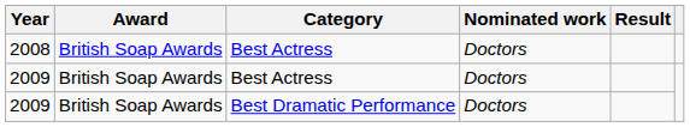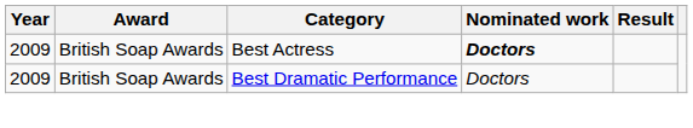 <table class="wikitable sortable">
 <tr>
 <th>Year</th>
 <th>Award</th>
 <th>Category</th>
 <th>Nominated work</th>
 <th>Result</th>
 <th scope=col class=unsortable></th>
 </tr>
 <tr>
-<td>2008</td>
-<td><a href='#'>British Soap Awards</a></td>
-<td><a href='#'>Best Actress</a></td>
-<td><em>Doctors</em></td>
-<td></td>
-<td align="center"></td>
-</tr>
-<tr>
 <td>2009</td>
 <td>British Soap Awards</td>
 <td>Best Actress</td>
-<td><em>Doctors</em></td>
+<td><strong><em>Doctors</em></strong></td>
 <td></td>
 <td rowspan="2" align="center"><br></td>
 </tr>
 <tr>
 <td>2009</td>
 <td>British Soap Awards</td>
 <td><a href='#'>Best Dramatic Performance</a></td>
 <td><em>Doctors</em></td>
 <td></td>
 </tr>
 </table>
